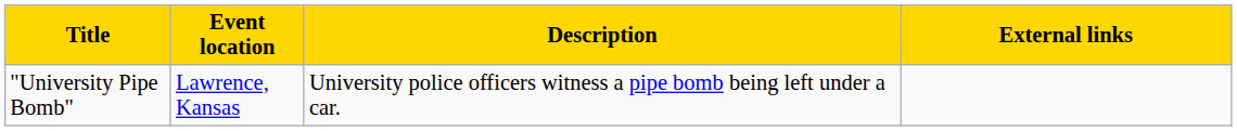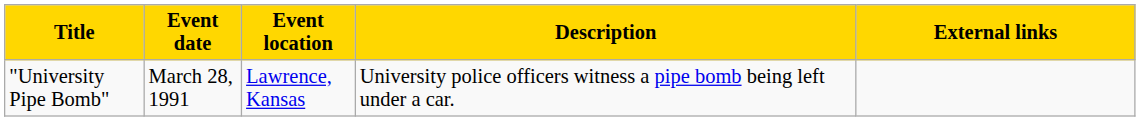 <table class="wikitable" style="width: 100%;">
 <tr>
 <th style="background: #FFD700; color: #000000; width: 10%;">Title</th>
+<th style="background: #FFD700; color: #000000; width: 7%;">Event date</th>
 <th style="background: #FFD700; color: #000000; width: 7%;">Event location</th>
 <th style="background: #FFD700; color: #000000; width: 36%;">Description</th>
 <th style="background: #FFD700; color: #000000; width: 20%;">External links</th>
 </tr>
 <tr>
 <td>"University Pipe Bomb"</td>
+<td>March 28, 1991</td>
 <td><a href='#'>Lawrence, Kansas</a></td>
 <td>University police officers witness a <a href='#'>pipe bomb</a> being left under a car.</td>
 <td></td>
 </tr>
 </table>
